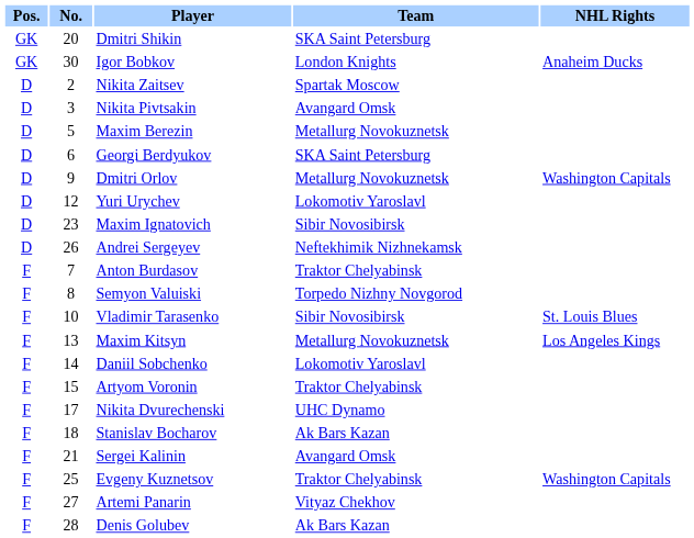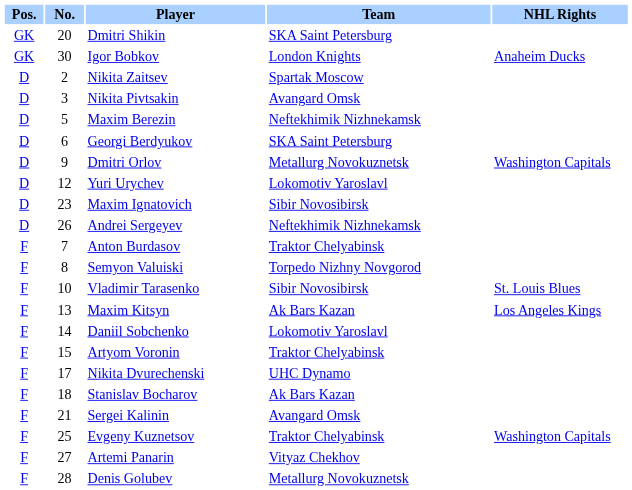 <table border="0" cellspacing="2" cellpadding="2">
 <tr bgcolor=AAD0FF>
 <th width=40>Pos.</th>
 <th width=40>No.</th>
 <th width=200>Player</th>
 <th width=250>Team</th>
 <th width=150>NHL Rights</th>
 </tr>
 <tr>
 <td style="text-align:center;"><a href='#'>GK</a></td>
 <td style="text-align:center;">20</td>
 <td><a href='#'>Dmitri Shikin</a></td>
 <td> <a href='#'>SKA Saint Petersburg</a></td>
 <td></td>
 </tr>
 <tr>
 <td style="text-align:center;"><a href='#'>GK</a></td>
 <td style="text-align:center;">30</td>
 <td><a href='#'>Igor Bobkov</a></td>
 <td> <a href='#'>London Knights</a></td>
 <td><a href='#'>Anaheim Ducks</a></td>
 </tr>
 <tr>
 <td style="text-align:center;"><a href='#'>D</a></td>
 <td style="text-align:center;">2</td>
 <td><a href='#'>Nikita Zaitsev</a></td>
 <td> <a href='#'>Spartak Moscow</a></td>
 <td></td>
 </tr>
 <tr>
 <td style="text-align:center;"><a href='#'>D</a></td>
 <td style="text-align:center;">3</td>
 <td><a href='#'>Nikita Pivtsakin</a></td>
 <td> <a href='#'>Avangard Omsk</a></td>
 <td></td>
 </tr>
 <tr>
 <td style="text-align:center;"><a href='#'>D</a></td>
 <td style="text-align:center;">5</td>
 <td><a href='#'>Maxim Berezin</a></td>
-<td> <a href='#'>Metallurg Novokuznetsk</a></td>
+<td> <a href='#'>Neftekhimik Nizhnekamsk</a></td>
 <td></td>
 </tr>
 <tr>
 <td style="text-align:center;"><a href='#'>D</a></td>
 <td style="text-align:center;">6</td>
 <td><a href='#'>Georgi Berdyukov</a></td>
 <td> <a href='#'>SKA Saint Petersburg</a></td>
 <td></td>
 </tr>
 <tr>
 <td style="text-align:center;"><a href='#'>D</a></td>
 <td style="text-align:center;">9</td>
 <td><a href='#'>Dmitri Orlov</a></td>
 <td> <a href='#'>Metallurg Novokuznetsk</a></td>
 <td><a href='#'>Washington Capitals</a></td>
 </tr>
 <tr>
 <td style="text-align:center;"><a href='#'>D</a></td>
 <td style="text-align:center;">12</td>
 <td><a href='#'>Yuri Urychev</a></td>
 <td> <a href='#'>Lokomotiv Yaroslavl</a></td>
 <td></td>
 </tr>
 <tr>
 <td style="text-align:center;"><a href='#'>D</a></td>
 <td style="text-align:center;">23</td>
 <td><a href='#'>Maxim Ignatovich</a></td>
 <td> <a href='#'>Sibir Novosibirsk</a></td>
 <td></td>
 </tr>
 <tr>
 <td style="text-align:center;"><a href='#'>D</a></td>
 <td style="text-align:center;">26</td>
 <td><a href='#'>Andrei Sergeyev</a></td>
 <td> <a href='#'>Neftekhimik Nizhnekamsk</a></td>
 <td></td>
 </tr>
 <tr>
 <td style="text-align:center;"><a href='#'>F</a></td>
 <td style="text-align:center;">7</td>
 <td><a href='#'>Anton Burdasov</a></td>
 <td> <a href='#'>Traktor Chelyabinsk</a></td>
 <td></td>
 </tr>
 <tr>
 <td style="text-align:center;"><a href='#'>F</a></td>
 <td style="text-align:center;">8</td>
 <td><a href='#'>Semyon Valuiski</a></td>
 <td> <a href='#'>Torpedo Nizhny Novgorod</a></td>
 <td></td>
 </tr>
 <tr>
 <td style="text-align:center;"><a href='#'>F</a></td>
 <td style="text-align:center;">10</td>
 <td><a href='#'>Vladimir Tarasenko</a></td>
 <td> <a href='#'>Sibir Novosibirsk</a></td>
 <td><a href='#'>St. Louis Blues</a></td>
 </tr>
 <tr>
 <td style="text-align:center;"><a href='#'>F</a></td>
 <td style="text-align:center;">13</td>
 <td><a href='#'>Maxim Kitsyn</a></td>
-<td> <a href='#'>Metallurg Novokuznetsk</a></td>
+<td> <a href='#'>Ak Bars Kazan</a></td>
 <td><a href='#'>Los Angeles Kings</a></td>
 </tr>
 <tr>
 <td style="text-align:center;"><a href='#'>F</a></td>
 <td style="text-align:center;">14</td>
 <td><a href='#'>Daniil Sobchenko</a></td>
 <td> <a href='#'>Lokomotiv Yaroslavl</a></td>
 <td></td>
 </tr>
 <tr>
 <td style="text-align:center;"><a href='#'>F</a></td>
 <td style="text-align:center;">15</td>
 <td><a href='#'>Artyom Voronin</a></td>
 <td> <a href='#'>Traktor Chelyabinsk</a></td>
 <td></td>
 </tr>
 <tr>
 <td style="text-align:center;"><a href='#'>F</a></td>
 <td style="text-align:center;">17</td>
 <td><a href='#'>Nikita Dvurechenski</a></td>
 <td> <a href='#'>UHC Dynamo</a></td>
 <td></td>
 </tr>
 <tr>
 <td style="text-align:center;"><a href='#'>F</a></td>
 <td style="text-align:center;">18</td>
 <td><a href='#'>Stanislav Bocharov</a></td>
 <td> <a href='#'>Ak Bars Kazan</a></td>
 <td></td>
 </tr>
 <tr>
 <td style="text-align:center;"><a href='#'>F</a></td>
 <td style="text-align:center;">21</td>
 <td><a href='#'>Sergei Kalinin</a></td>
 <td> <a href='#'>Avangard Omsk</a></td>
 <td></td>
 </tr>
 <tr>
 <td style="text-align:center;"><a href='#'>F</a></td>
 <td style="text-align:center;">25</td>
 <td><a href='#'>Evgeny Kuznetsov</a></td>
 <td> <a href='#'>Traktor Chelyabinsk</a></td>
 <td><a href='#'>Washington Capitals</a></td>
 </tr>
 <tr>
 <td style="text-align:center;"><a href='#'>F</a></td>
 <td style="text-align:center;">27</td>
 <td><a href='#'>Artemi Panarin</a></td>
 <td> <a href='#'>Vityaz Chekhov</a></td>
 <td></td>
 </tr>
 <tr>
 <td style="text-align:center;"><a href='#'>F</a></td>
 <td style="text-align:center;">28</td>
 <td><a href='#'>Denis Golubev</a></td>
-<td> <a href='#'>Ak Bars Kazan</a></td>
+<td> <a href='#'>Metallurg Novokuznetsk</a></td>
 <td></td>
 </tr>
 </table>
